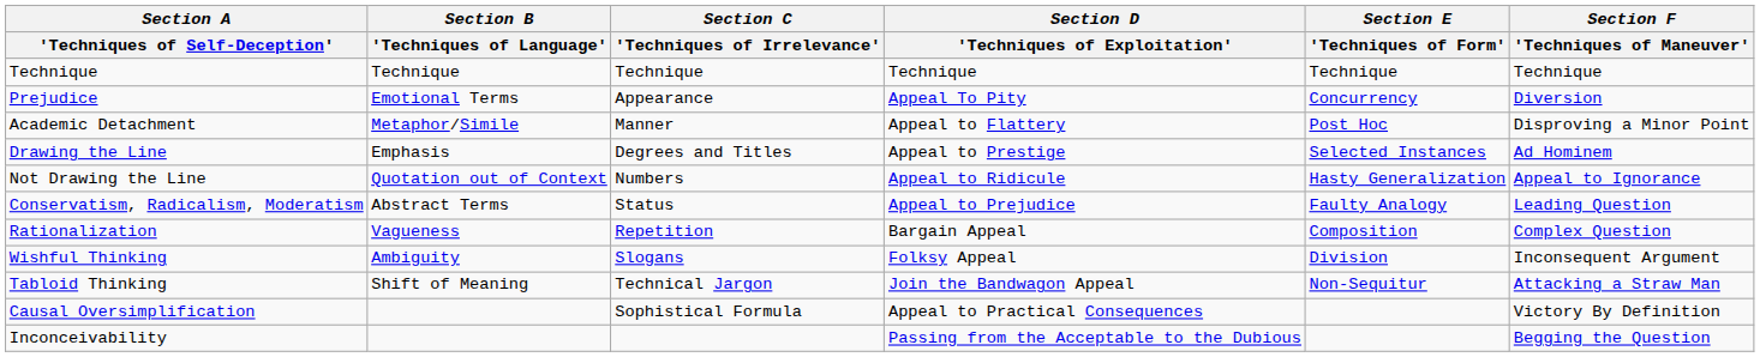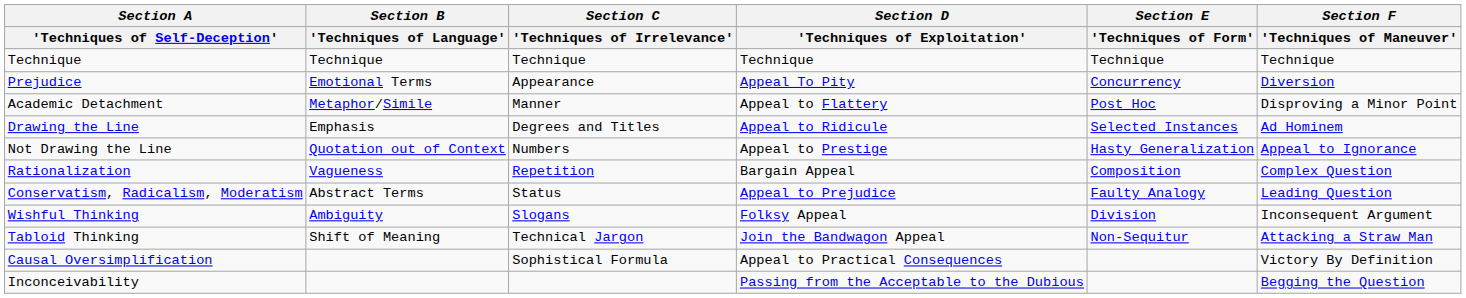 <table class="wikitable static-row-numbers static-row-header-hash">
 <tr>
 <th><em>Section A</em></th>
 <th><em>Section B</em></th>
 <th><em>Section C</em></th>
 <th><em>Section D</em></th>
 <th><em>Section E</em></th>
 <th><em>Section F</em></th>
 </tr>
 <tr class="static-row-header">
 <th>'Techniques of <a href='#'>Self-Deception</a>'</th>
 <th>'Techniques of Language'</th>
 <th>'Techniques of Irrelevance'</th>
 <th>'Techniques of Exploitation'</th>
 <th>'Techniques of Form'</th>
 <th>'Techniques of Maneuver'</th>
 </tr>
 <tr>
 <td> Technique</td>
 <td> Technique</td>
 <td> Technique</td>
 <td> Technique</td>
 <td> Technique</td>
 <td> Technique</td>
 </tr>
 <tr>
 <td><a href='#'>Prejudice</a></td>
 <td><a href='#'>Emotional</a> Terms</td>
 <td>Appearance</td>
 <td><a href='#'>Appeal To Pity</a></td>
 <td><a href='#'>Concurrency</a></td>
 <td><a href='#'>Diversion</a></td>
 </tr>
 <tr>
 <td>Academic Detachment</td>
 <td><a href='#'>Metaphor</a>/<a href='#'>Simile</a></td>
 <td>Manner</td>
 <td>Appeal to <a href='#'>Flattery</a></td>
 <td><a href='#'>Post Hoc</a></td>
 <td>Disproving a Minor Point</td>
 </tr>
 <tr>
 <td><a href='#'>Drawing the Line</a></td>
 <td>Emphasis</td>
 <td>Degrees and Titles</td>
-<td>Appeal to <a href='#'>Prestige</a></td>
+<td><a href='#'>Appeal to Ridicule</a></td>
 <td><a href='#'>Selected Instances</a></td>
 <td><a href='#'>Ad Hominem</a></td>
 </tr>
 <tr>
 <td>Not Drawing the Line</td>
 <td><a href='#'>Quotation out of Context</a></td>
 <td>Numbers</td>
-<td><a href='#'>Appeal to Ridicule</a></td>
+<td>Appeal to <a href='#'>Prestige</a></td>
 <td><a href='#'>Hasty Generalization</a></td>
 <td><a href='#'>Appeal to Ignorance</a></td>
+</tr>
+<tr>
+<td><a href='#'>Rationalization</a></td>
+<td><a href='#'>Vagueness</a></td>
+<td><a href='#'>Repetition</a></td>
+<td>Bargain Appeal</td>
+<td><a href='#'>Composition</a></td>
+<td><a href='#'>Complex Question</a></td>
 </tr>
 <tr>
 <td><a href='#'>Conservatism</a>, <a href='#'>Radicalism</a>, <a href='#'>Moderatism</a></td>
 <td>Abstract Terms</td>
 <td>Status</td>
 <td><a href='#'>Appeal to Prejudice</a></td>
 <td><a href='#'>Faulty Analogy</a></td>
 <td><a href='#'>Leading Question</a></td>
-</tr>
-<tr>
-<td><a href='#'>Rationalization</a></td>
-<td><a href='#'>Vagueness</a></td>
-<td><a href='#'>Repetition</a></td>
-<td>Bargain Appeal</td>
-<td><a href='#'>Composition</a></td>
-<td><a href='#'>Complex Question</a></td>
 </tr>
 <tr>
 <td><a href='#'>Wishful Thinking</a></td>
 <td><a href='#'>Ambiguity</a></td>
 <td><a href='#'>Slogans</a></td>
 <td><a href='#'>Folksy</a> Appeal</td>
 <td><a href='#'>Division</a></td>
 <td>Inconsequent Argument</td>
 </tr>
 <tr>
 <td><a href='#'>Tabloid</a> Thinking</td>
 <td>Shift of Meaning</td>
 <td>Technical <a href='#'>Jargon</a></td>
 <td><a href='#'>Join the Bandwagon</a> Appeal</td>
 <td><a href='#'>Non-Sequitur</a></td>
 <td><a href='#'>Attacking a Straw Man</a></td>
 </tr>
 <tr>
 <td><a href='#'>Causal Oversimplification</a></td>
 <td></td>
 <td>Sophistical Formula</td>
 <td>Appeal to Practical <a href='#'>Consequences</a></td>
 <td></td>
 <td>Victory By Definition</td>
 </tr>
 <tr>
 <td>Inconceivability</td>
 <td></td>
 <td></td>
 <td><a href='#'>Passing from the Acceptable to the Dubious</a></td>
 <td></td>
 <td><a href='#'>Begging the Question</a></td>
 </tr>
 </table>
